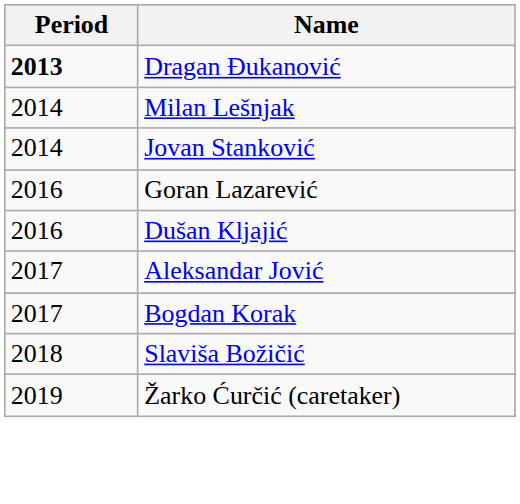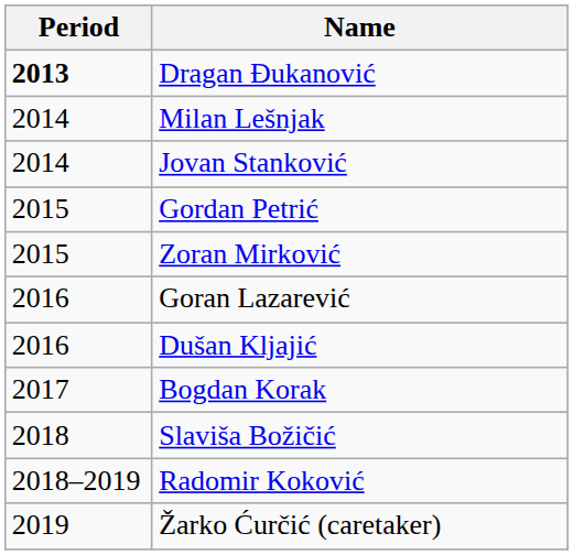 <table class="wikitable">
 <tr>
 <th width="75">Period</th>
 <th width="225">Name</th>
 </tr>
 <tr>
 <td><strong>2013</strong></td>
 <td> <a href='#'>Dragan Đukanović</a></td>
 </tr>
 <tr>
 <td>2014</td>
 <td> <a href='#'>Milan Lešnjak</a></td>
 </tr>
 <tr>
 <td>2014</td>
 <td> <a href='#'>Jovan Stanković</a></td>
 </tr>
 <tr>
+<td>2015</td>
+<td> <a href='#'>Gordan Petrić</a></td>
+</tr>
+<tr>
+<td>2015</td>
+<td> <a href='#'>Zoran Mirković</a></td>
+</tr>
+<tr>
 <td>2016</td>
 <td> Goran Lazarević</td>
 </tr>
 <tr>
 <td>2016</td>
 <td> <a href='#'>Dušan Kljajić</a></td>
-</tr>
-<tr>
-<td>2017</td>
-<td> <a href='#'>Aleksandar Jović</a></td>
 </tr>
 <tr>
 <td>2017</td>
 <td> <a href='#'>Bogdan Korak</a></td>
 </tr>
 <tr>
 <td>2018</td>
 <td> <a href='#'>Slaviša Božičić</a></td>
 </tr>
 <tr>
+<td>2018–2019</td>
+<td> <a href='#'>Radomir Koković</a></td>
+</tr>
+<tr>
 <td>2019</td>
 <td> Žarko Ćurčić (caretaker)</td>
 </tr>
 </table>
